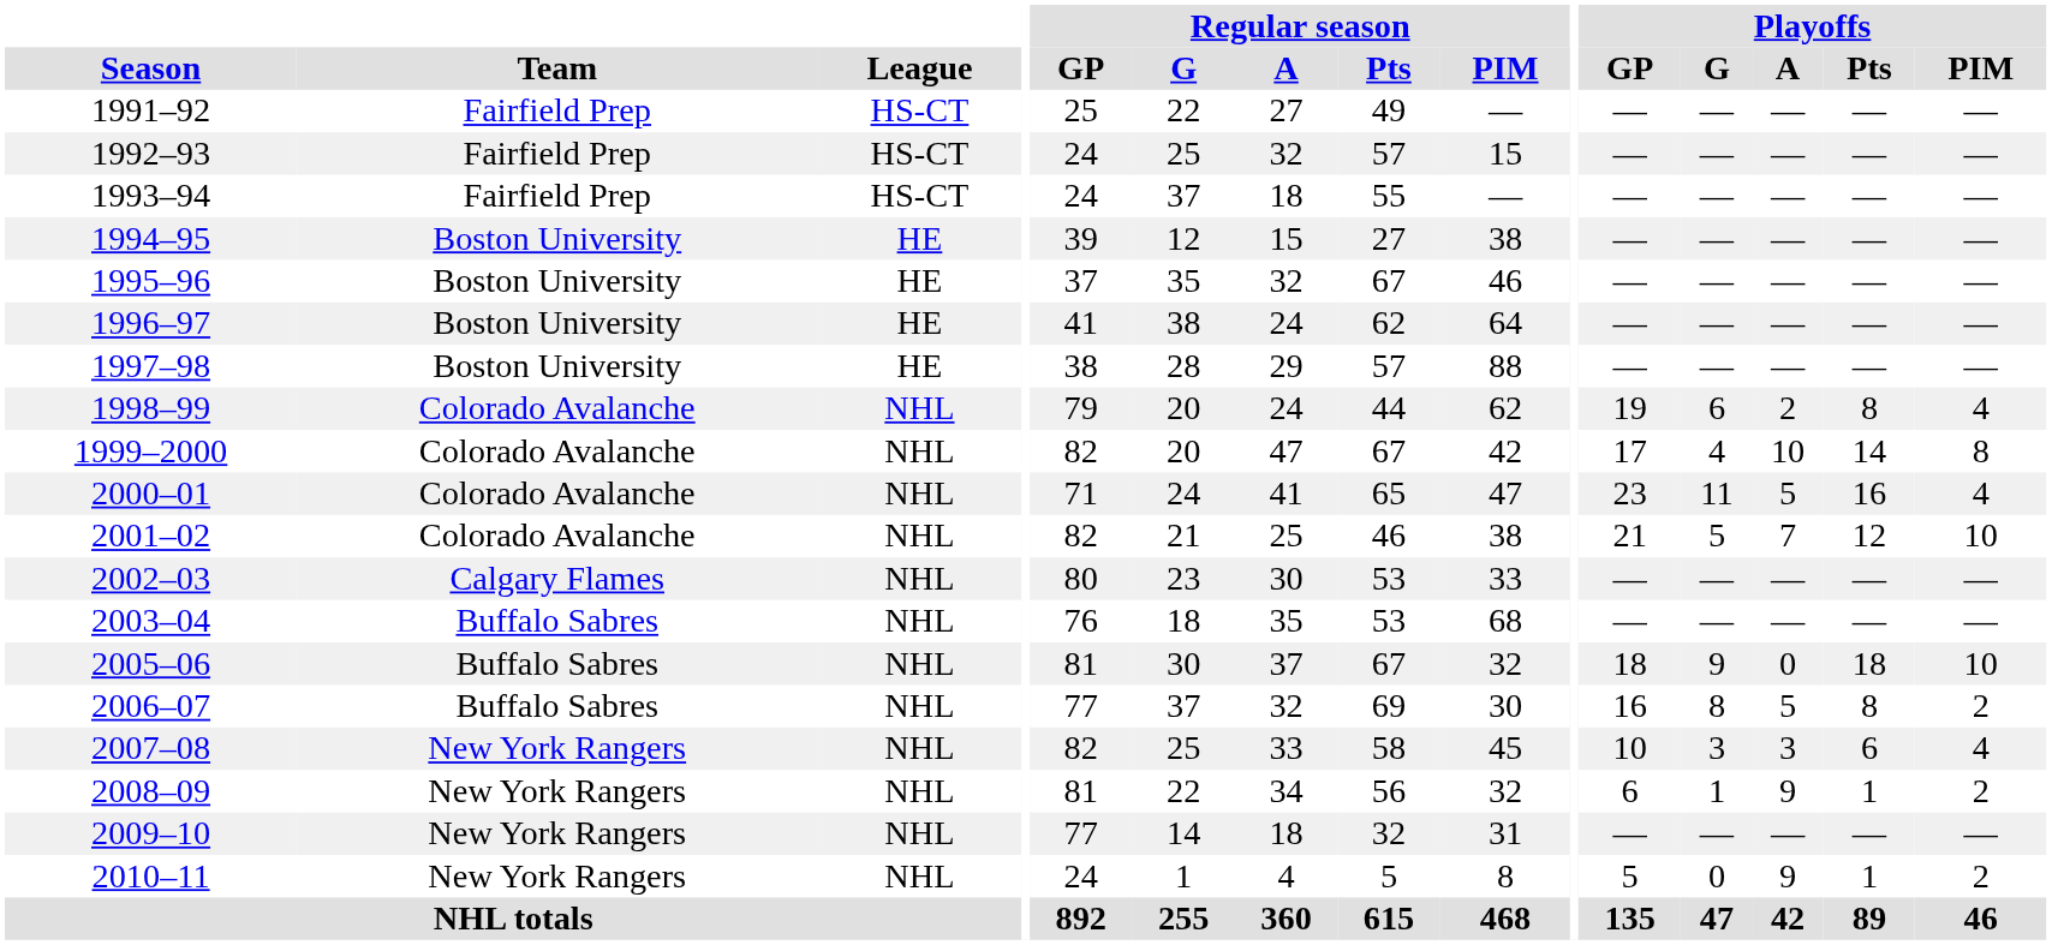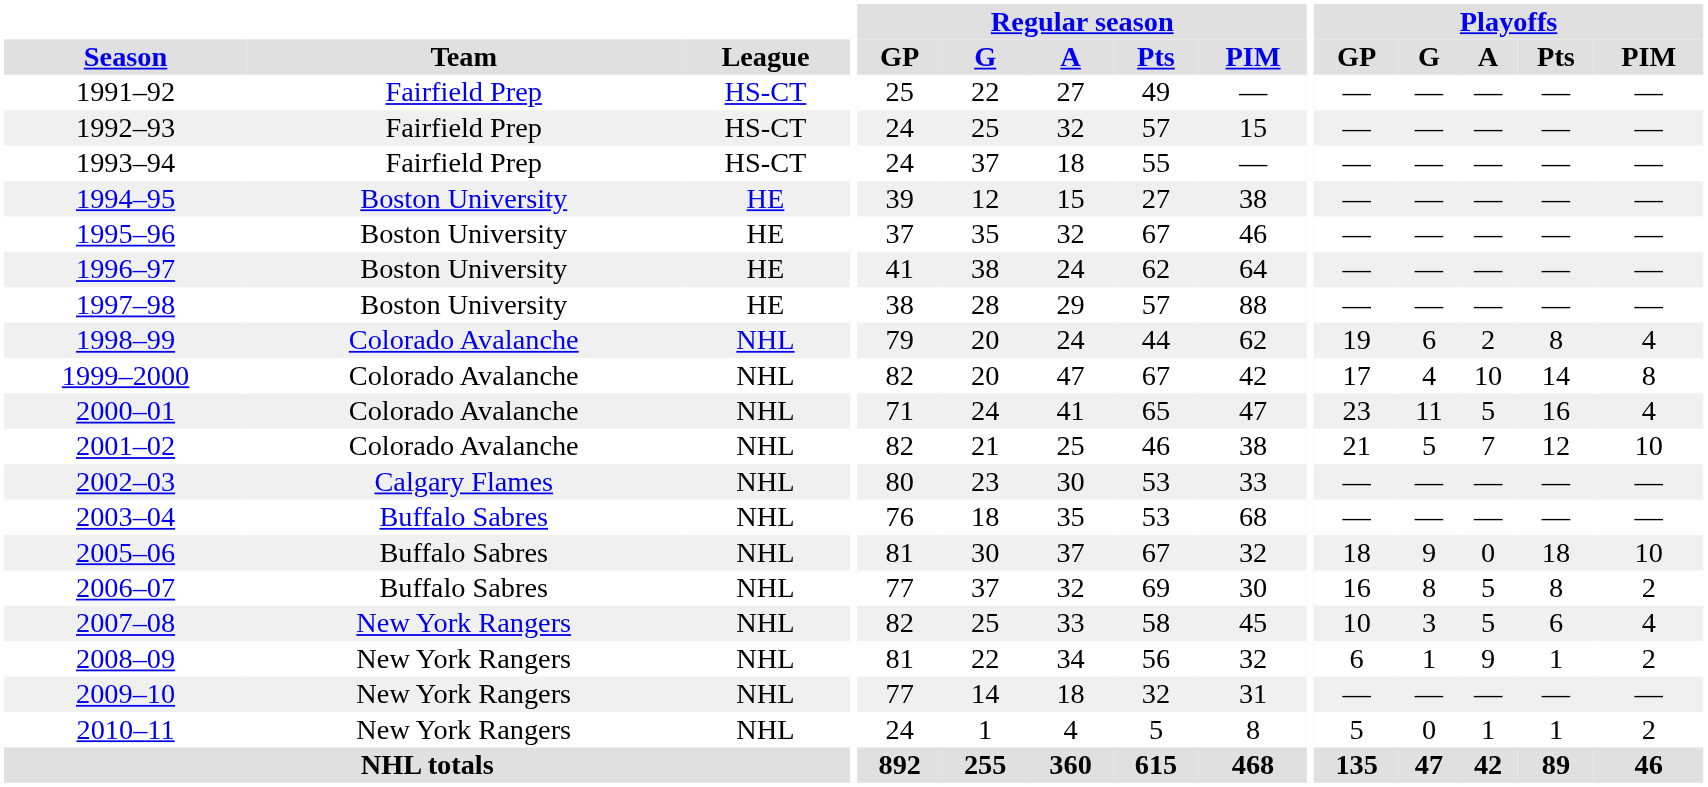 <table border="0" cellpadding="1" cellspacing="0" style="text-align:center; width:60em">
 <tr bgcolor="#e0e0e0">
 <th colspan="3"  bgcolor="#ffffff"></th>
 <th rowspan="99" bgcolor="#ffffff"></th>
 <th colspan="5"><a href='#'>Regular season</a></th>
 <th rowspan="99" bgcolor="#ffffff"></th>
 <th colspan="5"><a href='#'>Playoffs</a></th>
 </tr>
 <tr bgcolor="#e0e0e0">
 <th><a href='#'>Season</a></th>
 <th>Team</th>
 <th>League</th>
 <th>GP</th>
 <th><a href='#'>G</a></th>
 <th><a href='#'>A</a></th>
 <th><a href='#'>Pts</a></th>
 <th><a href='#'>PIM</a></th>
 <th>GP</th>
 <th>G</th>
 <th>A</th>
 <th>Pts</th>
 <th>PIM</th>
 </tr>
 <tr>
 <td>1991–92</td>
 <td><a href='#'>Fairfield Prep</a></td>
 <td><a href='#'>HS-CT</a></td>
 <td>25</td>
 <td>22</td>
 <td>27</td>
 <td>49</td>
 <td>—</td>
 <td>—</td>
 <td>—</td>
 <td>—</td>
 <td>—</td>
 <td>—</td>
 </tr>
 <tr style="background:#f0f0f0;">
 <td>1992–93</td>
 <td>Fairfield Prep</td>
 <td>HS-CT</td>
 <td>24</td>
 <td>25</td>
 <td>32</td>
 <td>57</td>
 <td>15</td>
 <td>—</td>
 <td>—</td>
 <td>—</td>
 <td>—</td>
 <td>—</td>
 </tr>
 <tr>
 <td>1993–94</td>
 <td>Fairfield Prep</td>
 <td>HS-CT</td>
 <td>24</td>
 <td>37</td>
 <td>18</td>
 <td>55</td>
 <td>—</td>
 <td>—</td>
 <td>—</td>
 <td>—</td>
 <td>—</td>
 <td>—</td>
 </tr>
 <tr style="background:#f0f0f0;">
 <td><a href='#'>1994–95</a></td>
 <td><a href='#'>Boston University</a></td>
 <td><a href='#'>HE</a></td>
 <td>39</td>
 <td>12</td>
 <td>15</td>
 <td>27</td>
 <td>38</td>
 <td>—</td>
 <td>—</td>
 <td>—</td>
 <td>—</td>
 <td>—</td>
 </tr>
 <tr>
 <td><a href='#'>1995–96</a></td>
 <td>Boston University</td>
 <td>HE</td>
 <td>37</td>
 <td>35</td>
 <td>32</td>
 <td>67</td>
 <td>46</td>
 <td>—</td>
 <td>—</td>
 <td>—</td>
 <td>—</td>
 <td>—</td>
 </tr>
 <tr style="background:#f0f0f0;">
 <td><a href='#'>1996–97</a></td>
 <td>Boston University</td>
 <td>HE</td>
 <td>41</td>
 <td>38</td>
 <td>24</td>
 <td>62</td>
 <td>64</td>
 <td>—</td>
 <td>—</td>
 <td>—</td>
 <td>—</td>
 <td>—</td>
 </tr>
 <tr>
 <td><a href='#'>1997–98</a></td>
 <td>Boston University</td>
 <td>HE</td>
 <td>38</td>
 <td>28</td>
 <td>29</td>
 <td>57</td>
 <td>88</td>
 <td>—</td>
 <td>—</td>
 <td>—</td>
 <td>—</td>
 <td>—</td>
 </tr>
 <tr style="background:#f0f0f0;">
 <td><a href='#'>1998–99</a></td>
 <td><a href='#'>Colorado Avalanche</a></td>
 <td><a href='#'>NHL</a></td>
 <td>79</td>
 <td>20</td>
 <td>24</td>
 <td>44</td>
 <td>62</td>
 <td>19</td>
 <td>6</td>
 <td>2</td>
 <td>8</td>
 <td>4</td>
 </tr>
 <tr>
 <td><a href='#'>1999–2000</a></td>
 <td>Colorado Avalanche</td>
 <td>NHL</td>
 <td>82</td>
 <td>20</td>
 <td>47</td>
 <td>67</td>
 <td>42</td>
 <td>17</td>
 <td>4</td>
 <td>10</td>
 <td>14</td>
 <td>8</td>
 </tr>
 <tr style="background:#f0f0f0;">
 <td><a href='#'>2000–01</a></td>
 <td>Colorado Avalanche</td>
 <td>NHL</td>
 <td>71</td>
 <td>24</td>
 <td>41</td>
 <td>65</td>
 <td>47</td>
 <td>23</td>
 <td>11</td>
 <td>5</td>
 <td>16</td>
 <td>4</td>
 </tr>
 <tr>
 <td><a href='#'>2001–02</a></td>
 <td>Colorado Avalanche</td>
 <td>NHL</td>
 <td>82</td>
 <td>21</td>
 <td>25</td>
 <td>46</td>
 <td>38</td>
 <td>21</td>
 <td>5</td>
 <td>7</td>
 <td>12</td>
 <td>10</td>
 </tr>
 <tr style="background:#f0f0f0;">
 <td><a href='#'>2002–03</a></td>
 <td><a href='#'>Calgary Flames</a></td>
 <td>NHL</td>
 <td>80</td>
 <td>23</td>
 <td>30</td>
 <td>53</td>
 <td>33</td>
 <td>—</td>
 <td>—</td>
 <td>—</td>
 <td>—</td>
 <td>—</td>
 </tr>
 <tr>
 <td><a href='#'>2003–04</a></td>
 <td><a href='#'>Buffalo Sabres</a></td>
 <td>NHL</td>
 <td>76</td>
 <td>18</td>
 <td>35</td>
 <td>53</td>
 <td>68</td>
 <td>—</td>
 <td>—</td>
 <td>—</td>
 <td>—</td>
 <td>—</td>
 </tr>
 <tr style="background:#f0f0f0;">
 <td><a href='#'>2005–06</a></td>
 <td>Buffalo Sabres</td>
 <td>NHL</td>
 <td>81</td>
 <td>30</td>
 <td>37</td>
 <td>67</td>
 <td>32</td>
 <td>18</td>
 <td>9</td>
 <td>0</td>
 <td>18</td>
 <td>10</td>
 </tr>
 <tr>
 <td><a href='#'>2006–07</a></td>
 <td>Buffalo Sabres</td>
 <td>NHL</td>
 <td>77</td>
 <td>37</td>
 <td>32</td>
 <td>69</td>
 <td>30</td>
 <td>16</td>
 <td>8</td>
 <td>5</td>
 <td>8</td>
 <td>2</td>
 </tr>
 <tr style="background:#f0f0f0;">
 <td><a href='#'>2007–08</a></td>
 <td><a href='#'>New York Rangers</a></td>
 <td>NHL</td>
 <td>82</td>
 <td>25</td>
 <td>33</td>
 <td>58</td>
 <td>45</td>
 <td>10</td>
 <td>3</td>
-<td>3</td>
+<td>5</td>
 <td>6</td>
 <td>4</td>
 </tr>
 <tr>
 <td><a href='#'>2008–09</a></td>
 <td>New York Rangers</td>
 <td>NHL</td>
 <td>81</td>
 <td>22</td>
 <td>34</td>
 <td>56</td>
 <td>32</td>
 <td>6</td>
 <td>1</td>
 <td>9</td>
 <td>1</td>
 <td>2</td>
 </tr>
 <tr style="background:#f0f0f0;">
 <td><a href='#'>2009–10</a></td>
 <td>New York Rangers</td>
 <td>NHL</td>
 <td>77</td>
 <td>14</td>
 <td>18</td>
 <td>32</td>
 <td>31</td>
 <td>—</td>
 <td>—</td>
 <td>—</td>
 <td>—</td>
 <td>—</td>
 </tr>
 <tr>
 <td><a href='#'>2010–11</a></td>
 <td>New York Rangers</td>
 <td>NHL</td>
 <td>24</td>
 <td>1</td>
 <td>4</td>
 <td>5</td>
 <td>8</td>
 <td>5</td>
 <td>0</td>
-<td>9</td>
+<td>1</td>
 <td>1</td>
 <td>2</td>
 </tr>
 <tr style="background:#e0e0e0;">
 <th colspan="3">NHL totals</th>
 <th>892</th>
 <th>255</th>
 <th>360</th>
 <th>615</th>
 <th>468</th>
 <th>135</th>
 <th>47</th>
 <th>42</th>
 <th>89</th>
 <th>46</th>
 </tr>
 </table>
